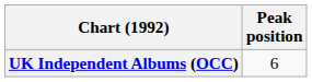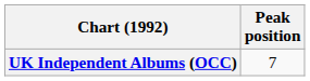 <table class="wikitable plainrowheaders" style="text-align:center;" border="1">
 <tr>
 <th scope="col">Chart (1992)</th>
 <th scope="col">Peak<br>position</th>
 </tr>
 <tr>
 <th scope="row"><a href='#'>UK Independent Albums</a> (<a href='#'>OCC</a>)</th>
-<td>6</td>
+<td>7</td>
 </tr>
 </table>
